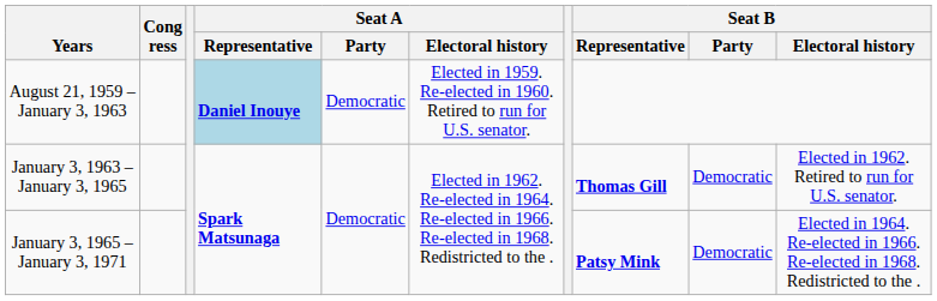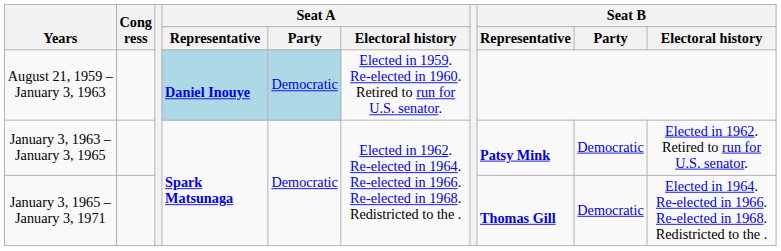 <table class=wikitable style="text-align:center">
 <tr valign=bottom>
 <th rowspan=2>Years</th>
 <th rowspan=2>Cong<br>ress</th>
 <th rowspan=5></th>
 <th colspan=3>Seat A</th>
 <th rowspan=5></th>
 <th colspan=3>Seat B</th>
 </tr>
 <tr>
 <th>Representative</th>
 <th>Party</th>
 <th>Electoral history</th>
 <th>Representative</th>
 <th>Party</th>
 <th>Electoral history</th>
 </tr>
 <tr>
 <td nowrap>August 21, 1959 –<br>January 3, 1963</td>
 <td></td>
 <td align=left style="background: lightblue;"><br><strong><a href='#'>Daniel Inouye</a></strong><br></td>
-<td><a href='#'>Democratic</a></td>
+<td style="background: lightblue;"><a href='#'>Democratic</a></td>
 <td><a href='#'>Elected in 1959</a>.<br><a href='#'>Re-elected in 1960</a>.<br>Retired to <a href='#'>run for U.S. senator</a>.</td>
 <td colspan=3></td>
 </tr>
 <tr>
 <td nowrap>January 3, 1963 –<br>January 3, 1965</td>
 <td></td>
 <td rowspan=2 align=left><br><strong><a href='#'>Spark Matsunaga</a></strong><br></td>
 <td rowspan=2 ><a href='#'>Democratic</a></td>
 <td rowspan=2><a href='#'>Elected in 1962</a>.<br><a href='#'>Re-elected in 1964</a>.<br><a href='#'>Re-elected in 1966</a>.<br><a href='#'>Re-elected in 1968</a>.<br>Redistricted to the .</td>
-<td align=left><br><strong><a href='#'>Thomas Gill</a></strong><br></td>
+<td align=left><br><strong><a href='#'>Patsy Mink</a></strong><br></td>
 <td><a href='#'>Democratic</a></td>
 <td><a href='#'>Elected in 1962</a>.<br>Retired to <a href='#'>run for U.S. senator</a>.</td>
 </tr>
 <tr>
 <td nowrap>January 3, 1965 –<br>January 3, 1971</td>
 <td></td>
-<td align=left><br><strong><a href='#'>Patsy Mink</a></strong><br></td>
+<td align=left><br><strong><a href='#'>Thomas Gill</a></strong><br></td>
 <td><a href='#'>Democratic</a></td>
 <td><a href='#'>Elected in 1964</a>.<br><a href='#'>Re-elected in 1966</a>.<br><a href='#'>Re-elected in 1968</a>.<br>Redistricted to the .</td>
 </tr>
 </table>
